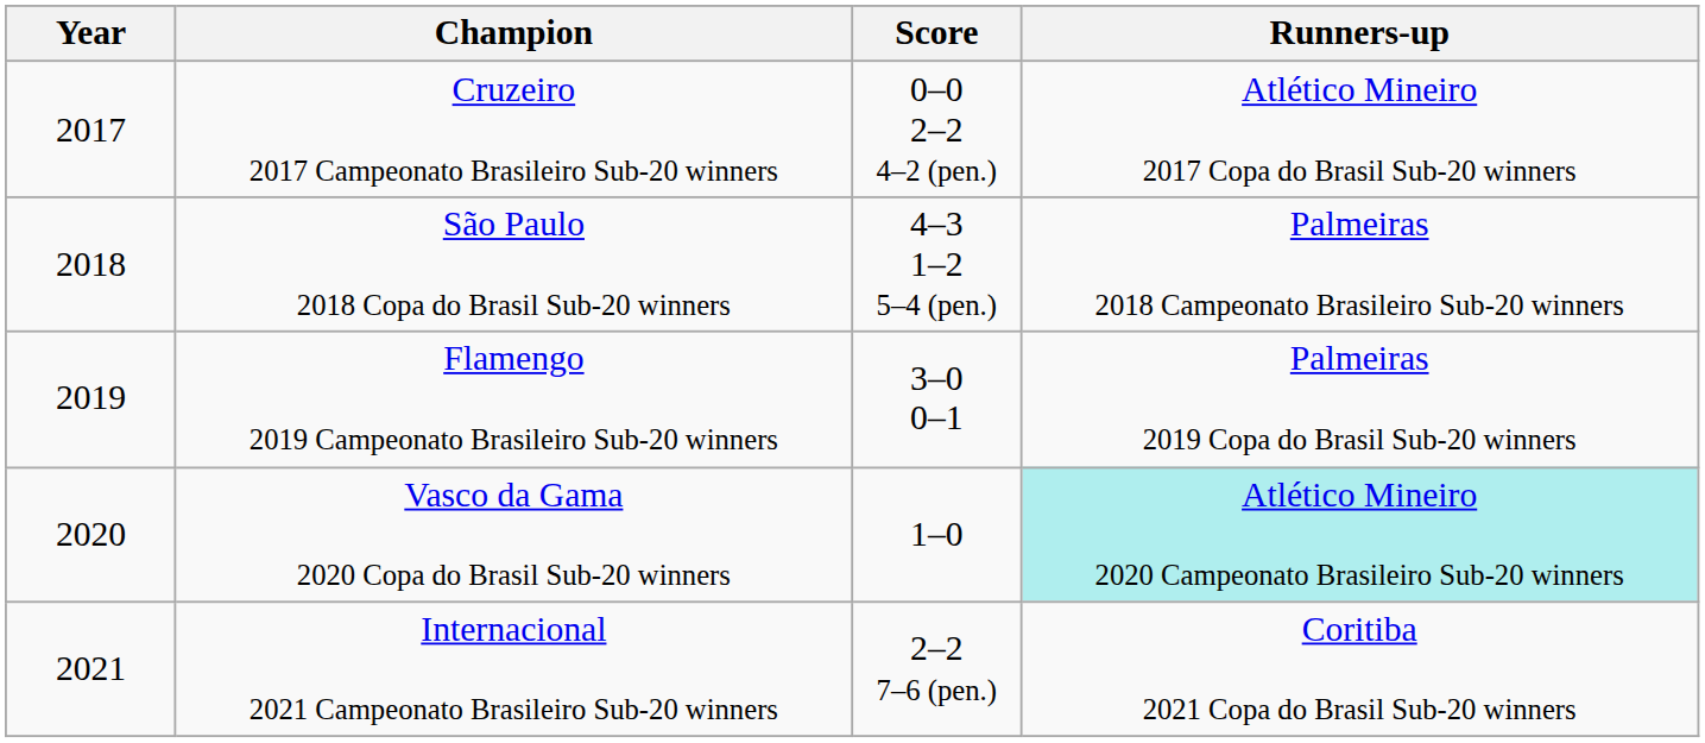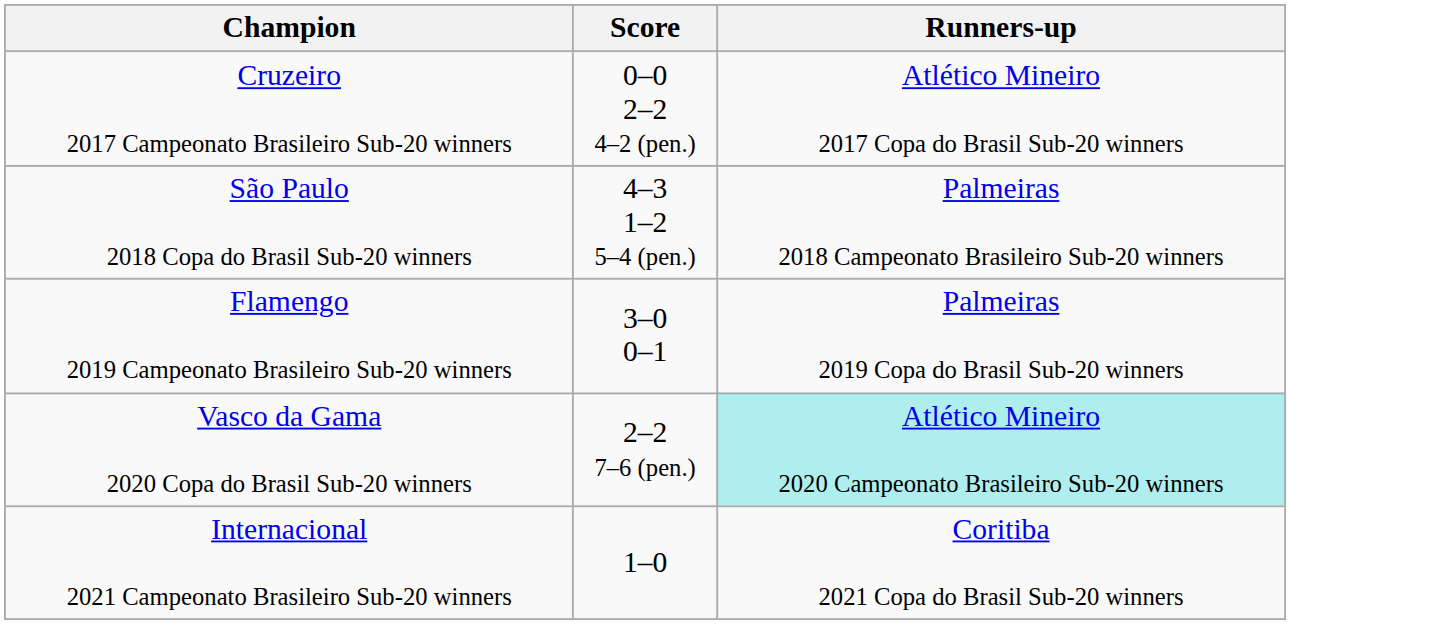 <table class="wikitable">
 <tr>
-<th width=70>Year</th>
 <th width=300>Champion</th>
 <th width=70>Score</th>
 <th width=300>Runners-up</th>
 </tr>
 <tr>
-<td align=center>2017</td>
 <td align=center><a href='#'>Cruzeiro</a><br><br><small>2017 Campeonato Brasileiro Sub-20 winners</small></td>
 <td align=center>0–0<br>2–2<br><small>4–2 (pen.)</small></td>
 <td align=center><a href='#'>Atlético Mineiro</a><br><br><small>2017 Copa do Brasil Sub-20 winners</small></td>
 </tr>
 <tr>
-<td align=center>2018</td>
 <td align=center><a href='#'>São Paulo</a><br><br><small>2018 Copa do Brasil Sub-20 winners</small></td>
 <td align=center>4–3<br>1–2<br><small>5–4 (pen.)</small></td>
 <td align=center><a href='#'>Palmeiras</a><br><br><small>2018 Campeonato Brasileiro Sub-20 winners</small></td>
 </tr>
 <tr>
-<td align=center>2019</td>
 <td align=center><a href='#'>Flamengo</a><br><br><small>2019 Campeonato Brasileiro Sub-20 winners</small></td>
 <td align=center>3–0<br>0–1</td>
 <td align=center><a href='#'>Palmeiras</a><br><br><small>2019 Copa do Brasil Sub-20 winners</small></td>
 </tr>
 <tr>
-<td align=center>2020</td>
 <td align=center><a href='#'>Vasco da Gama</a><br><br><small>2020 Copa do Brasil Sub-20 winners</small></td>
-<td align=center>1–0</td>
+<td align=center>2–2<br><small>7–6 (pen.)</small></td>
 <td align=center style="background: paleturquoise;"><a href='#'>Atlético Mineiro</a><br><br><small>2020 Campeonato Brasileiro Sub-20 winners</small></td>
 </tr>
 <tr>
-<td align=center>2021</td>
 <td align=center><a href='#'>Internacional</a><br><br><small>2021 Campeonato Brasileiro Sub-20 winners</small></td>
-<td align=center>2–2<br><small>7–6 (pen.)</small></td>
+<td align=center>1–0</td>
 <td align=center><a href='#'>Coritiba</a><br><br><small>2021 Copa do Brasil Sub-20 winners</small></td>
 </tr>
 </table>
